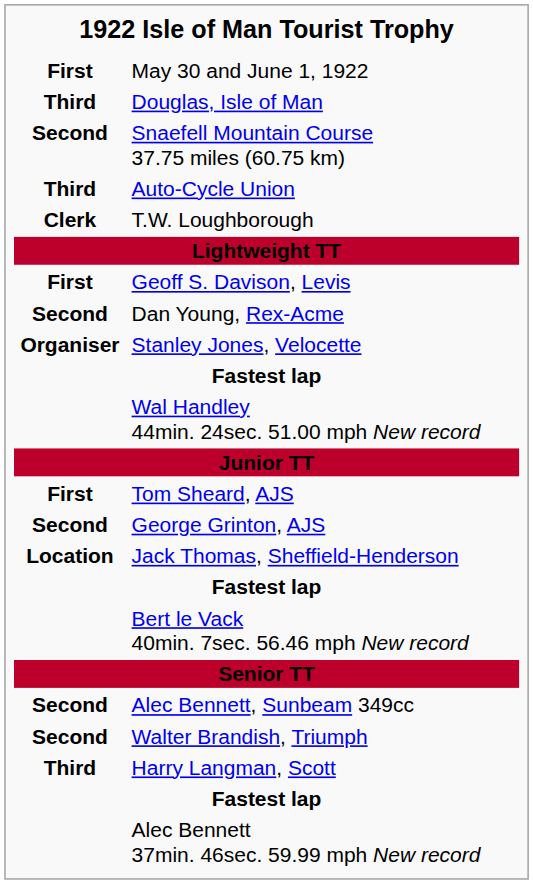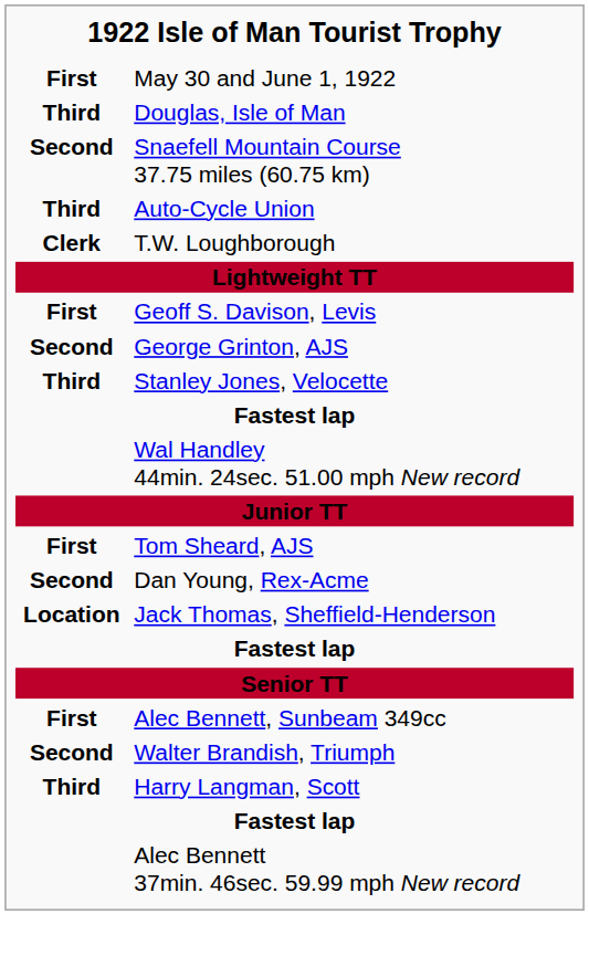 <table class="infobox" style="width:25em; font-size:80%;">
 <tr>
 <th colspan="2"  style="background:; text-align:center;"><big><span>1922 Isle of Man Tourist Trophy</span></big></th>
 </tr>
 <tr>
 <th colspan="2"></th>
 </tr>
 <tr>
 <th>First</th>
 <td valign="top">May 30 and June 1, 1922</td>
 </tr>
 <tr>
 <th>Third</th>
 <td valign="top"><a href='#'>Douglas, Isle of Man</a></td>
 </tr>
 <tr>
 <th>Second</th>
 <td valign="top"><a href='#'>Snaefell Mountain Course</a> <br>  37.75 miles (60.75 km)</td>
 </tr>
 <tr>
 <th>Third</th>
 <td valign="top"><a href='#'>Auto-Cycle Union</a></td>
 </tr>
 <tr>
 <th>Clerk</th>
 <td valign="top">T.W. Loughborough</td>
 </tr>
 <tr>
 <th colspan="2"  style="background:#bd002b; text-align:center;"><span>Lightweight TT</span></th>
 </tr>
 <tr>
 <th>First</th>
 <td valign="top"><a href='#'>Geoff S. Davison</a>, <a href='#'>Levis</a></td>
 </tr>
 <tr>
 <th>Second</th>
-<td valign="top">Dan Young, <a href='#'>Rex-Acme</a></td>
+<td valign="top"><a href='#'>George Grinton</a>, <a href='#'>AJS</a></td>
 </tr>
 <tr>
-<th>Organiser</th>
+<th>Third</th>
 <td valign="top"><a href='#'>Stanley Jones</a>, <a href='#'>Velocette</a></td>
 </tr>
 <tr>
 <th colspan="2"  style="background:#; text-align:center;"><span>Fastest lap</span></th>
 </tr>
 <tr>
 <th></th>
 <td valign="top"><a href='#'>Wal Handley</a> <br> 44min. 24sec. 51.00 mph <em>New record</em></td>
 </tr>
 <tr>
 <th colspan="2"  style="background:#bd002b; text-align:center;"><span>Junior TT</span></th>
 </tr>
 <tr>
 <th>First</th>
 <td valign="top"><a href='#'>Tom Sheard</a>, <a href='#'>AJS</a></td>
 </tr>
 <tr>
 <th>Second</th>
-<td valign="top"><a href='#'>George Grinton</a>, <a href='#'>AJS</a></td>
+<td valign="top">Dan Young, <a href='#'>Rex-Acme</a></td>
 </tr>
 <tr>
 <th>Location</th>
 <td valign="top"><a href='#'>Jack Thomas</a>, <a href='#'>Sheffield-Henderson</a></td>
 </tr>
 <tr>
 <th colspan="2"  style="background:#; text-align:center;"><span>Fastest lap</span></th>
 </tr>
 <tr>
-<th></th>
-<td valign="top"><a href='#'>Bert le Vack</a> <br> 40min. 7sec. 56.46 mph <em>New record</em></td>
-</tr>
-<tr>
 <th colspan="2"  style="background:#bd002b; text-align:center;"><span>Senior TT</span></th>
 </tr>
 <tr>
-<th>Second</th>
+<th>First</th>
 <td valign="top"><a href='#'>Alec Bennett</a>, <a href='#'>Sunbeam</a> 349cc</td>
 </tr>
 <tr>
 <th>Second</th>
 <td valign="top"><a href='#'>Walter Brandish</a>, <a href='#'>Triumph</a></td>
 </tr>
 <tr>
 <th>Third</th>
 <td valign="top"><a href='#'>Harry Langman</a>, <a href='#'>Scott</a></td>
 </tr>
 <tr>
 <th colspan="2"  style="background:#; text-align:center;"><span>Fastest lap</span></th>
 </tr>
 <tr>
 <th></th>
 <td valign="top">Alec Bennett <br> 37min. 46sec. 59.99 mph <em>New record</em></td>
 </tr>
 <tr>
 </tr>
 </table>
